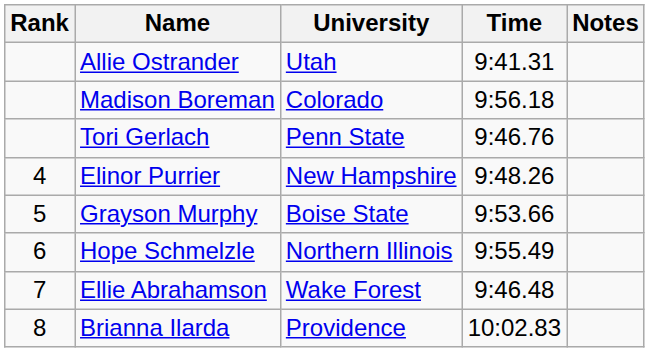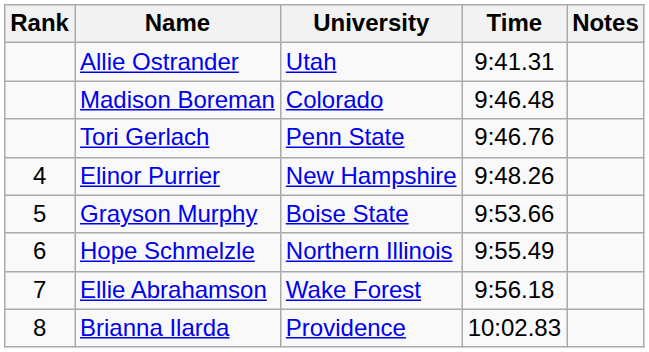 <table class="wikitable sortable" style="text-align:center">
 <tr>
 <th>Rank</th>
 <th>Name</th>
 <th>University</th>
 <th>Time</th>
 <th>Notes</th>
 </tr>
 <tr>
 <td></td>
 <td align=left><a href='#'>Allie Ostrander</a></td>
 <td align=left><a href='#'>Utah</a></td>
 <td>9:41.31</td>
 <td></td>
 </tr>
 <tr>
 <td></td>
 <td align=left><a href='#'>Madison Boreman</a></td>
 <td align="left"><a href='#'>Colorado</a></td>
-<td>9:56.18</td>
+<td>9:46.48</td>
 <td></td>
 </tr>
 <tr>
 <td></td>
 <td align=left><a href='#'>Tori Gerlach</a></td>
 <td align="left"><a href='#'>Penn State</a></td>
 <td>9:46.76</td>
 <td></td>
 </tr>
 <tr>
 <td>4</td>
 <td align=left><a href='#'>Elinor Purrier</a></td>
 <td align=left><a href='#'>New Hampshire</a></td>
 <td>9:48.26</td>
 <td></td>
 </tr>
 <tr>
 <td>5</td>
 <td align=left><a href='#'>Grayson Murphy</a></td>
 <td align=left><a href='#'>Boise State</a></td>
 <td>9:53.66</td>
 <td></td>
 </tr>
 <tr>
 <td>6</td>
 <td align=left><a href='#'>Hope Schmelzle</a></td>
 <td align="left"><a href='#'>Northern Illinois</a></td>
 <td>9:55.49</td>
 <td></td>
 </tr>
 <tr>
 <td>7</td>
 <td align=left><a href='#'>Ellie Abrahamson</a></td>
 <td align="left"><a href='#'>Wake Forest</a></td>
-<td>9:46.48</td>
+<td>9:56.18</td>
 <td></td>
 </tr>
 <tr>
 <td>8</td>
 <td align=left><a href='#'>Brianna Ilarda</a> </td>
 <td align="left"><a href='#'>Providence</a></td>
 <td>10:02.83</td>
 <td></td>
 </tr>
 </table>
